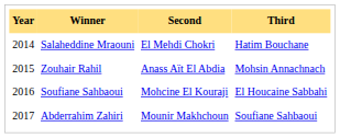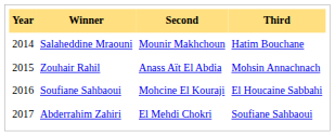 <table cellpadding="4" cellspacing="0"  style="border: 1px solid silver; color: black; margin: 0 0 0.5em 0; background-color: white; padding: 5px; text-align: left; font-size:85%; vertical-align: top; line-height:1.6em;">
 <tr>
 <th scope=col; align="center" bgcolor="FFDF80">Year</th>
 <th scope=col; align="center" bgcolor="FFDF80">Winner</th>
 <th scope=col; align="center" bgcolor="FFDF80">Second</th>
 <th scope=col; align="center" bgcolor="FFDF80">Third</th>
 </tr>
 <tr>
 </tr>
 <tr>
 <td>2014</td>
 <td><a href='#'>Salaheddine Mraouni</a></td>
-<td><a href='#'>El Mehdi Chokri</a></td>
+<td><a href='#'>Mounir Makhchoun</a></td>
 <td><a href='#'>Hatim Bouchane</a></td>
 </tr>
 <tr>
 <td>2015</td>
 <td><a href='#'>Zouhair Rahil</a></td>
 <td><a href='#'>Anass Aït El Abdia</a></td>
 <td><a href='#'>Mohsin Annachnach</a></td>
 </tr>
 <tr>
 <td>2016</td>
 <td><a href='#'>Soufiane Sahbaoui</a></td>
 <td><a href='#'>Mohcine El Kouraji</a></td>
 <td><a href='#'>El Houcaine Sabbahi</a></td>
 </tr>
 <tr>
 <td>2017</td>
 <td><a href='#'>Abderrahim Zahiri</a></td>
-<td><a href='#'>Mounir Makhchoun</a></td>
+<td><a href='#'>El Mehdi Chokri</a></td>
 <td><a href='#'>Soufiane Sahbaoui</a></td>
 </tr>
 <tr>
 </tr>
 </table>
